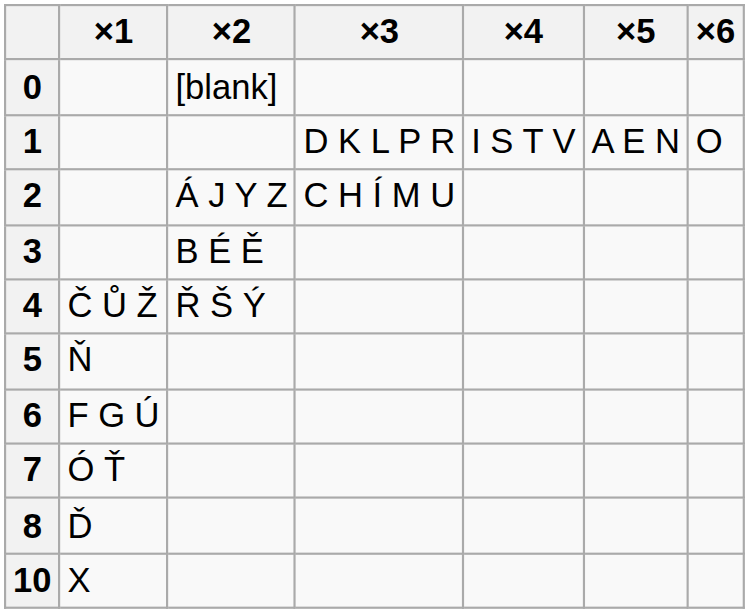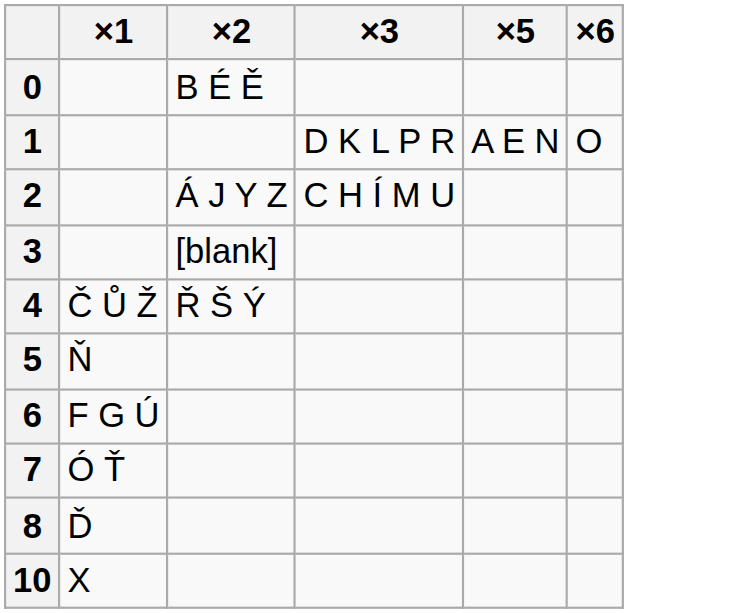 <table class="wikitable floatright">
 <tr>
 <th></th>
 <th>×1</th>
 <th>×2</th>
 <th>×3</th>
-<th>×4</th>
 <th>×5</th>
 <th>×6</th>
 </tr>
 <tr>
 <th>0</th>
 <td></td>
-<td>[blank]</td>
-<td></td>
+<td>B É Ě</td>
 <td></td>
 <td></td>
 <td></td>
 </tr>
 <tr>
 <th>1</th>
 <td></td>
 <td></td>
 <td>D K L P R</td>
-<td>I S T V</td>
 <td>A E N</td>
 <td>O</td>
 </tr>
 <tr>
 <th>2</th>
 <td></td>
 <td>Á J Y Z</td>
 <td>C H Í M U</td>
 <td></td>
 <td></td>
-<td></td>
 </tr>
 <tr>
 <th>3</th>
 <td></td>
-<td>B É Ě</td>
-<td></td>
+<td>[blank]</td>
 <td></td>
 <td></td>
 <td></td>
 </tr>
 <tr>
 <th>4</th>
 <td>Č Ů Ž</td>
 <td>Ř Š Ý</td>
 <td></td>
 <td></td>
 <td></td>
-<td></td>
 </tr>
 <tr>
 <th>5</th>
 <td>Ň</td>
-<td></td>
 <td></td>
 <td></td>
 <td></td>
 <td></td>
 </tr>
 <tr>
 <th>6</th>
 <td>F G Ú</td>
 <td></td>
 <td></td>
 <td></td>
 <td></td>
-<td></td>
 </tr>
 <tr>
 <th>7</th>
 <td>Ó Ť</td>
-<td></td>
 <td></td>
 <td></td>
 <td></td>
 <td></td>
 </tr>
 <tr>
 <th>8</th>
 <td>Ď</td>
 <td></td>
 <td></td>
 <td></td>
 <td></td>
-<td></td>
 </tr>
 <tr>
 <th>10</th>
 <td>X</td>
 <td></td>
 <td></td>
 <td></td>
 <td></td>
-<td></td>
 </tr>
 </table>
